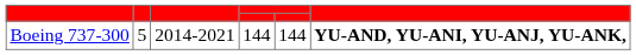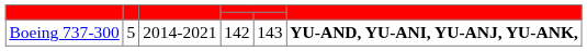 <table class="toccolours" border="1" cellpadding="3" style="border-collapse:collapse;text-align:center;margin:1em auto">
 <tr bgcolor=red>
 <th rowspan="2"></th>
 <th rowspan="2"></th>
 <th rowspan="2"></th>
 <th colspan="2"></th>
 <th rowspan="2"></th>
 </tr>
 <tr bgcolor=red>
 <th><abbr></abbr></th>
 <th></th>
 </tr>
 <tr>
 <td><a href='#'>Boeing 737-300</a></td>
 <td>5</td>
 <td>2014-2021</td>
-<td>144</td>
-<td>144</td>
+<td>142</td>
+<td>143</td>
 <td><strong>YU-AND, YU-ANI, YU-ANJ, YU-ANK,</strong></td>
 </tr>
 </table>
